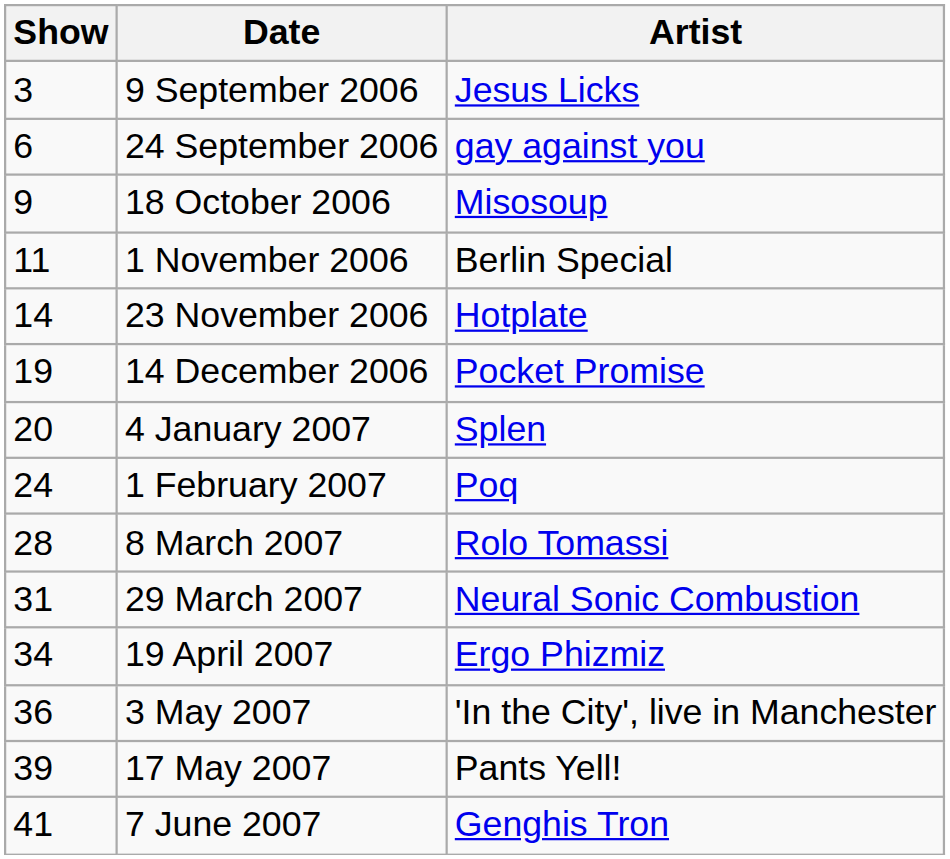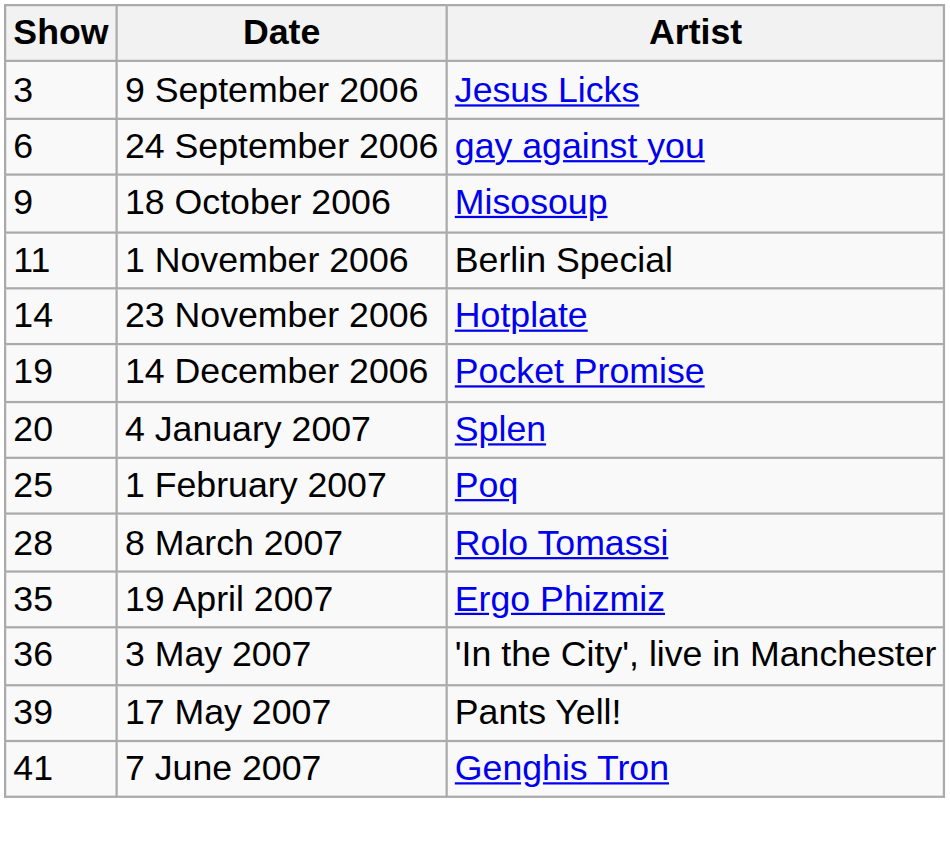 <table class="wikitable">
 <tr>
 <th>Show</th>
 <th>Date</th>
 <th>Artist</th>
 </tr>
 <tr>
 <td>3</td>
 <td>9 September 2006</td>
 <td><a href='#'>Jesus Licks</a></td>
 </tr>
 <tr>
 <td>6</td>
 <td>24 September 2006</td>
 <td><a href='#'>gay against you</a></td>
 </tr>
 <tr>
 <td>9</td>
 <td>18 October 2006</td>
 <td><a href='#'>Misosoup</a></td>
 </tr>
 <tr>
 <td>11</td>
 <td>1 November 2006</td>
 <td>Berlin Special</td>
 </tr>
 <tr>
 <td>14</td>
 <td>23 November 2006</td>
 <td><a href='#'>Hotplate</a></td>
 </tr>
 <tr>
 <td>19</td>
 <td>14 December 2006</td>
 <td><a href='#'>Pocket Promise</a></td>
 </tr>
 <tr>
 <td>20</td>
 <td>4 January 2007</td>
 <td><a href='#'>Splen</a></td>
 </tr>
 <tr>
-<td>24</td>
+<td>25</td>
 <td>1 February 2007</td>
 <td><a href='#'>Poq</a></td>
 </tr>
 <tr>
 <td>28</td>
 <td>8 March 2007</td>
 <td><a href='#'>Rolo Tomassi</a></td>
 </tr>
 <tr>
-<td>31</td>
-<td>29 March 2007</td>
-<td><a href='#'>Neural Sonic Combustion</a></td>
-</tr>
-<tr>
-<td>34</td>
+<td>35</td>
 <td>19 April 2007</td>
 <td><a href='#'>Ergo Phizmiz</a></td>
 </tr>
 <tr>
 <td>36</td>
 <td>3 May 2007</td>
 <td>'In the City', live in Manchester</td>
 </tr>
 <tr>
 <td>39</td>
 <td>17 May 2007</td>
 <td>Pants Yell!</td>
 </tr>
 <tr>
 <td>41</td>
 <td>7 June 2007</td>
 <td><a href='#'>Genghis Tron</a></td>
 </tr>
 </table>
